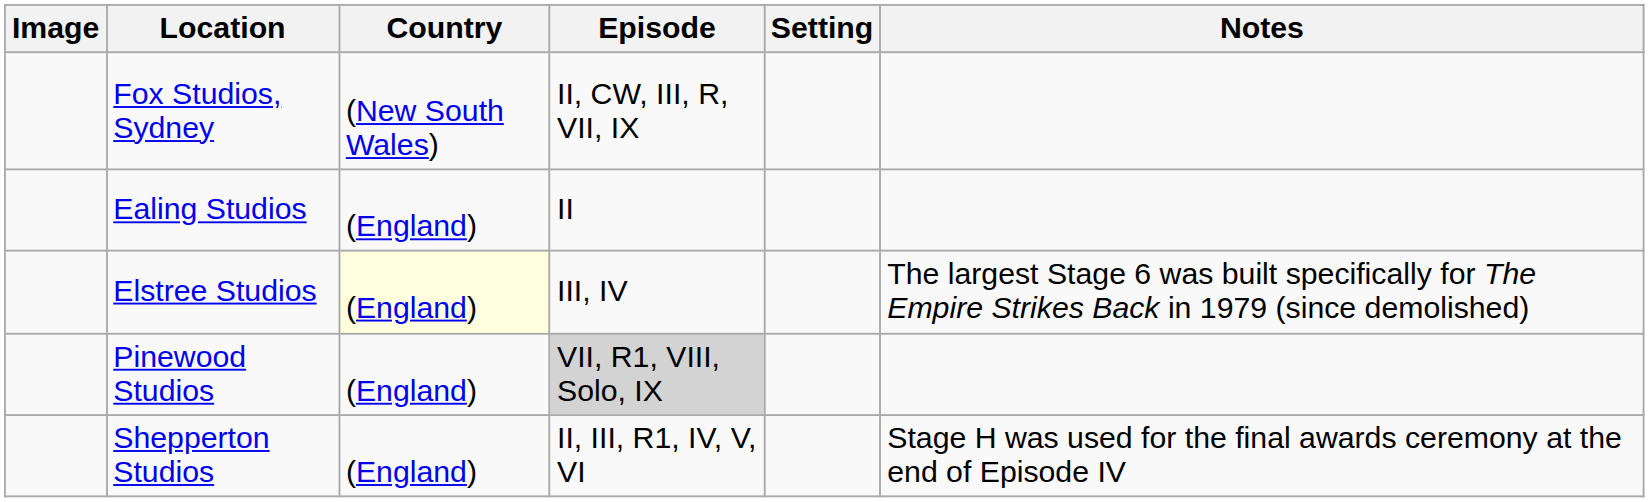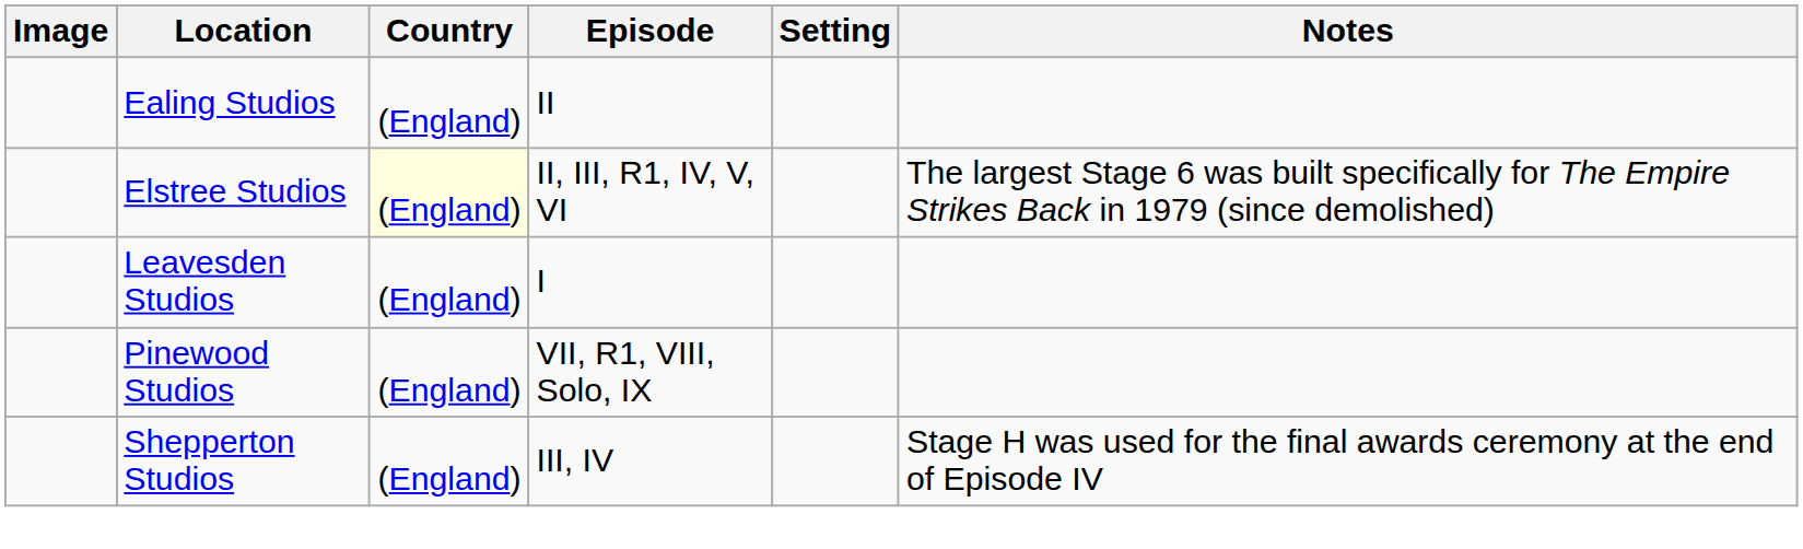 <table class="wikitable sortable">
 <tr>
 <th class="unsortable">Image</th>
 <th>Location</th>
 <th>Country</th>
 <th>Episode</th>
 <th>Setting</th>
 <th class="unsortable">Notes<br></th>
-</tr>
-<tr>
-<td></td>
-<td><a href='#'>Fox Studios, Sydney</a></td>
-<td><br>(<a href='#'>New South Wales</a>)</td>
-<td>II, CW, III, R, VII, IX</td>
-<td></td>
-<td></td>
 </tr>
 <tr>
 <td></td>
 <td><a href='#'>Ealing Studios</a></td>
 <td><br>(<a href='#'>England</a>)</td>
 <td>II</td>
 <td></td>
 <td></td>
 </tr>
 <tr>
 <td></td>
 <td><a href='#'>Elstree Studios</a></td>
 <td style="background: lightyellow;"><br>(<a href='#'>England</a>)</td>
-<td>III, IV</td>
+<td>II, III, R1, IV, V, VI</td>
 <td></td>
 <td>The largest Stage 6 was built specifically for <em>The Empire Strikes Back</em> in 1979 (since demolished)</td>
 </tr>
 <tr>
 <td></td>
+<td><a href='#'>Leavesden Studios</a></td>
+<td><br>(<a href='#'>England</a>)</td>
+<td>I</td>
+<td></td>
+<td></td>
+</tr>
+<tr>
+<td></td>
 <td><a href='#'>Pinewood Studios</a></td>
 <td><br>(<a href='#'>England</a>)</td>
-<td style="background: lightgrey;">VII, R1, VIII, Solo, IX</td>
+<td>VII, R1, VIII, Solo, IX</td>
 <td></td>
 <td></td>
 </tr>
 <tr>
 <td></td>
 <td><a href='#'>Shepperton Studios</a></td>
 <td><br>(<a href='#'>England</a>)</td>
-<td>II, III, R1, IV, V, VI</td>
+<td>III, IV</td>
 <td></td>
 <td>Stage H was used for the final awards ceremony at the end of Episode IV</td>
 </tr>
 </table>
